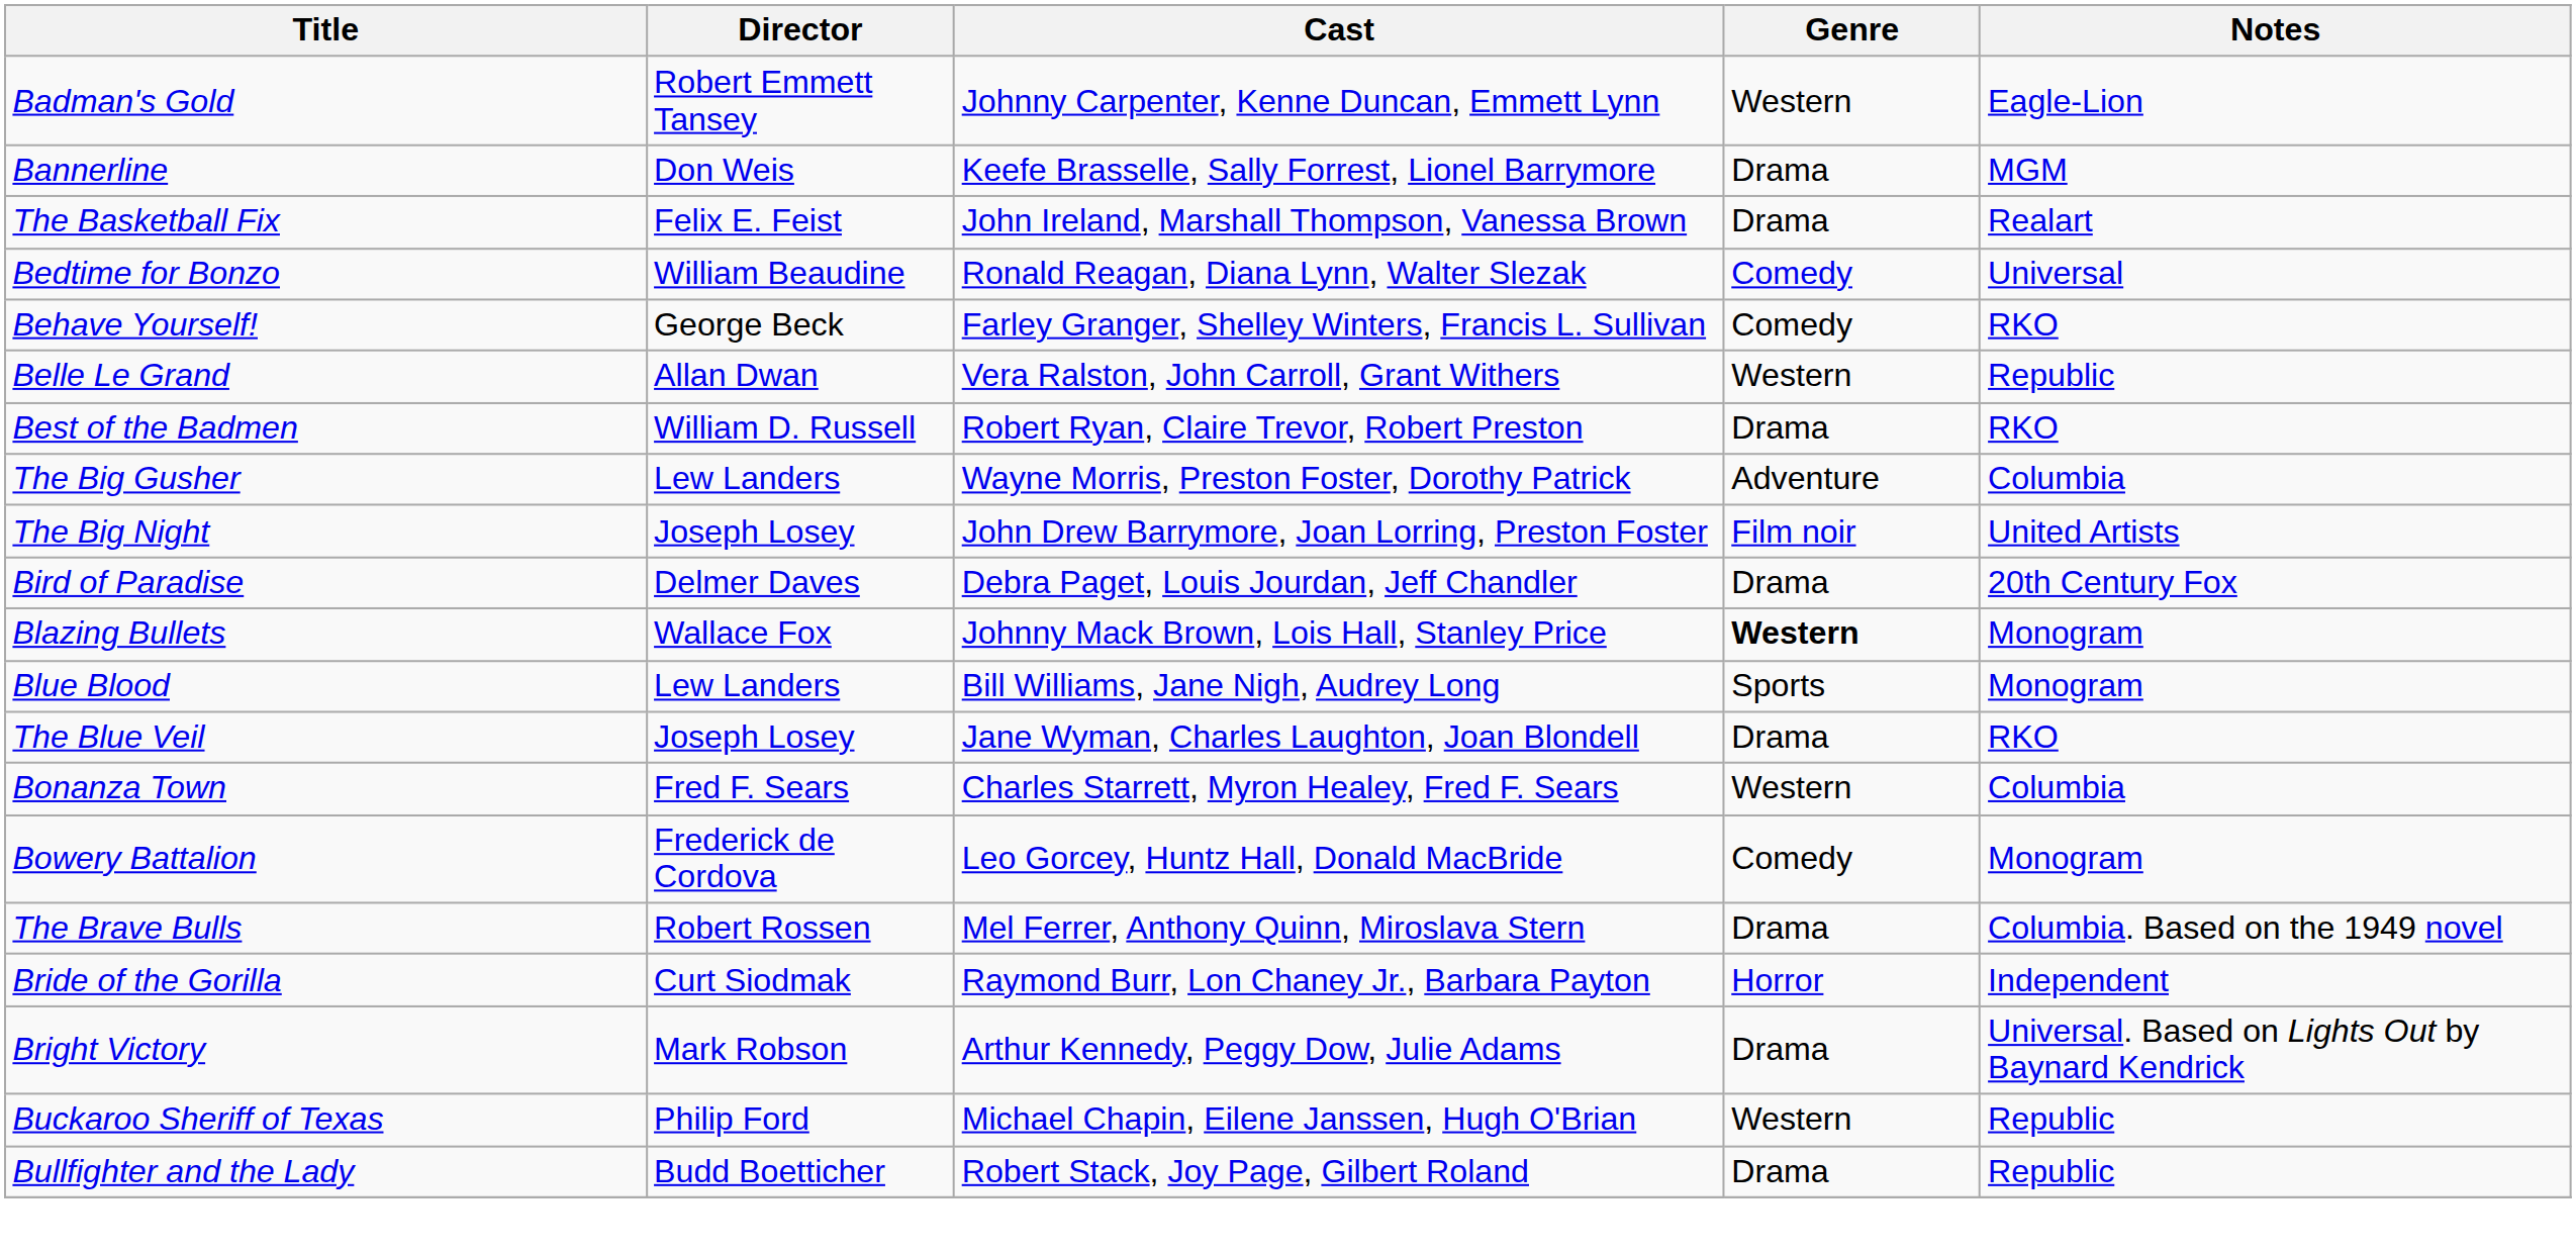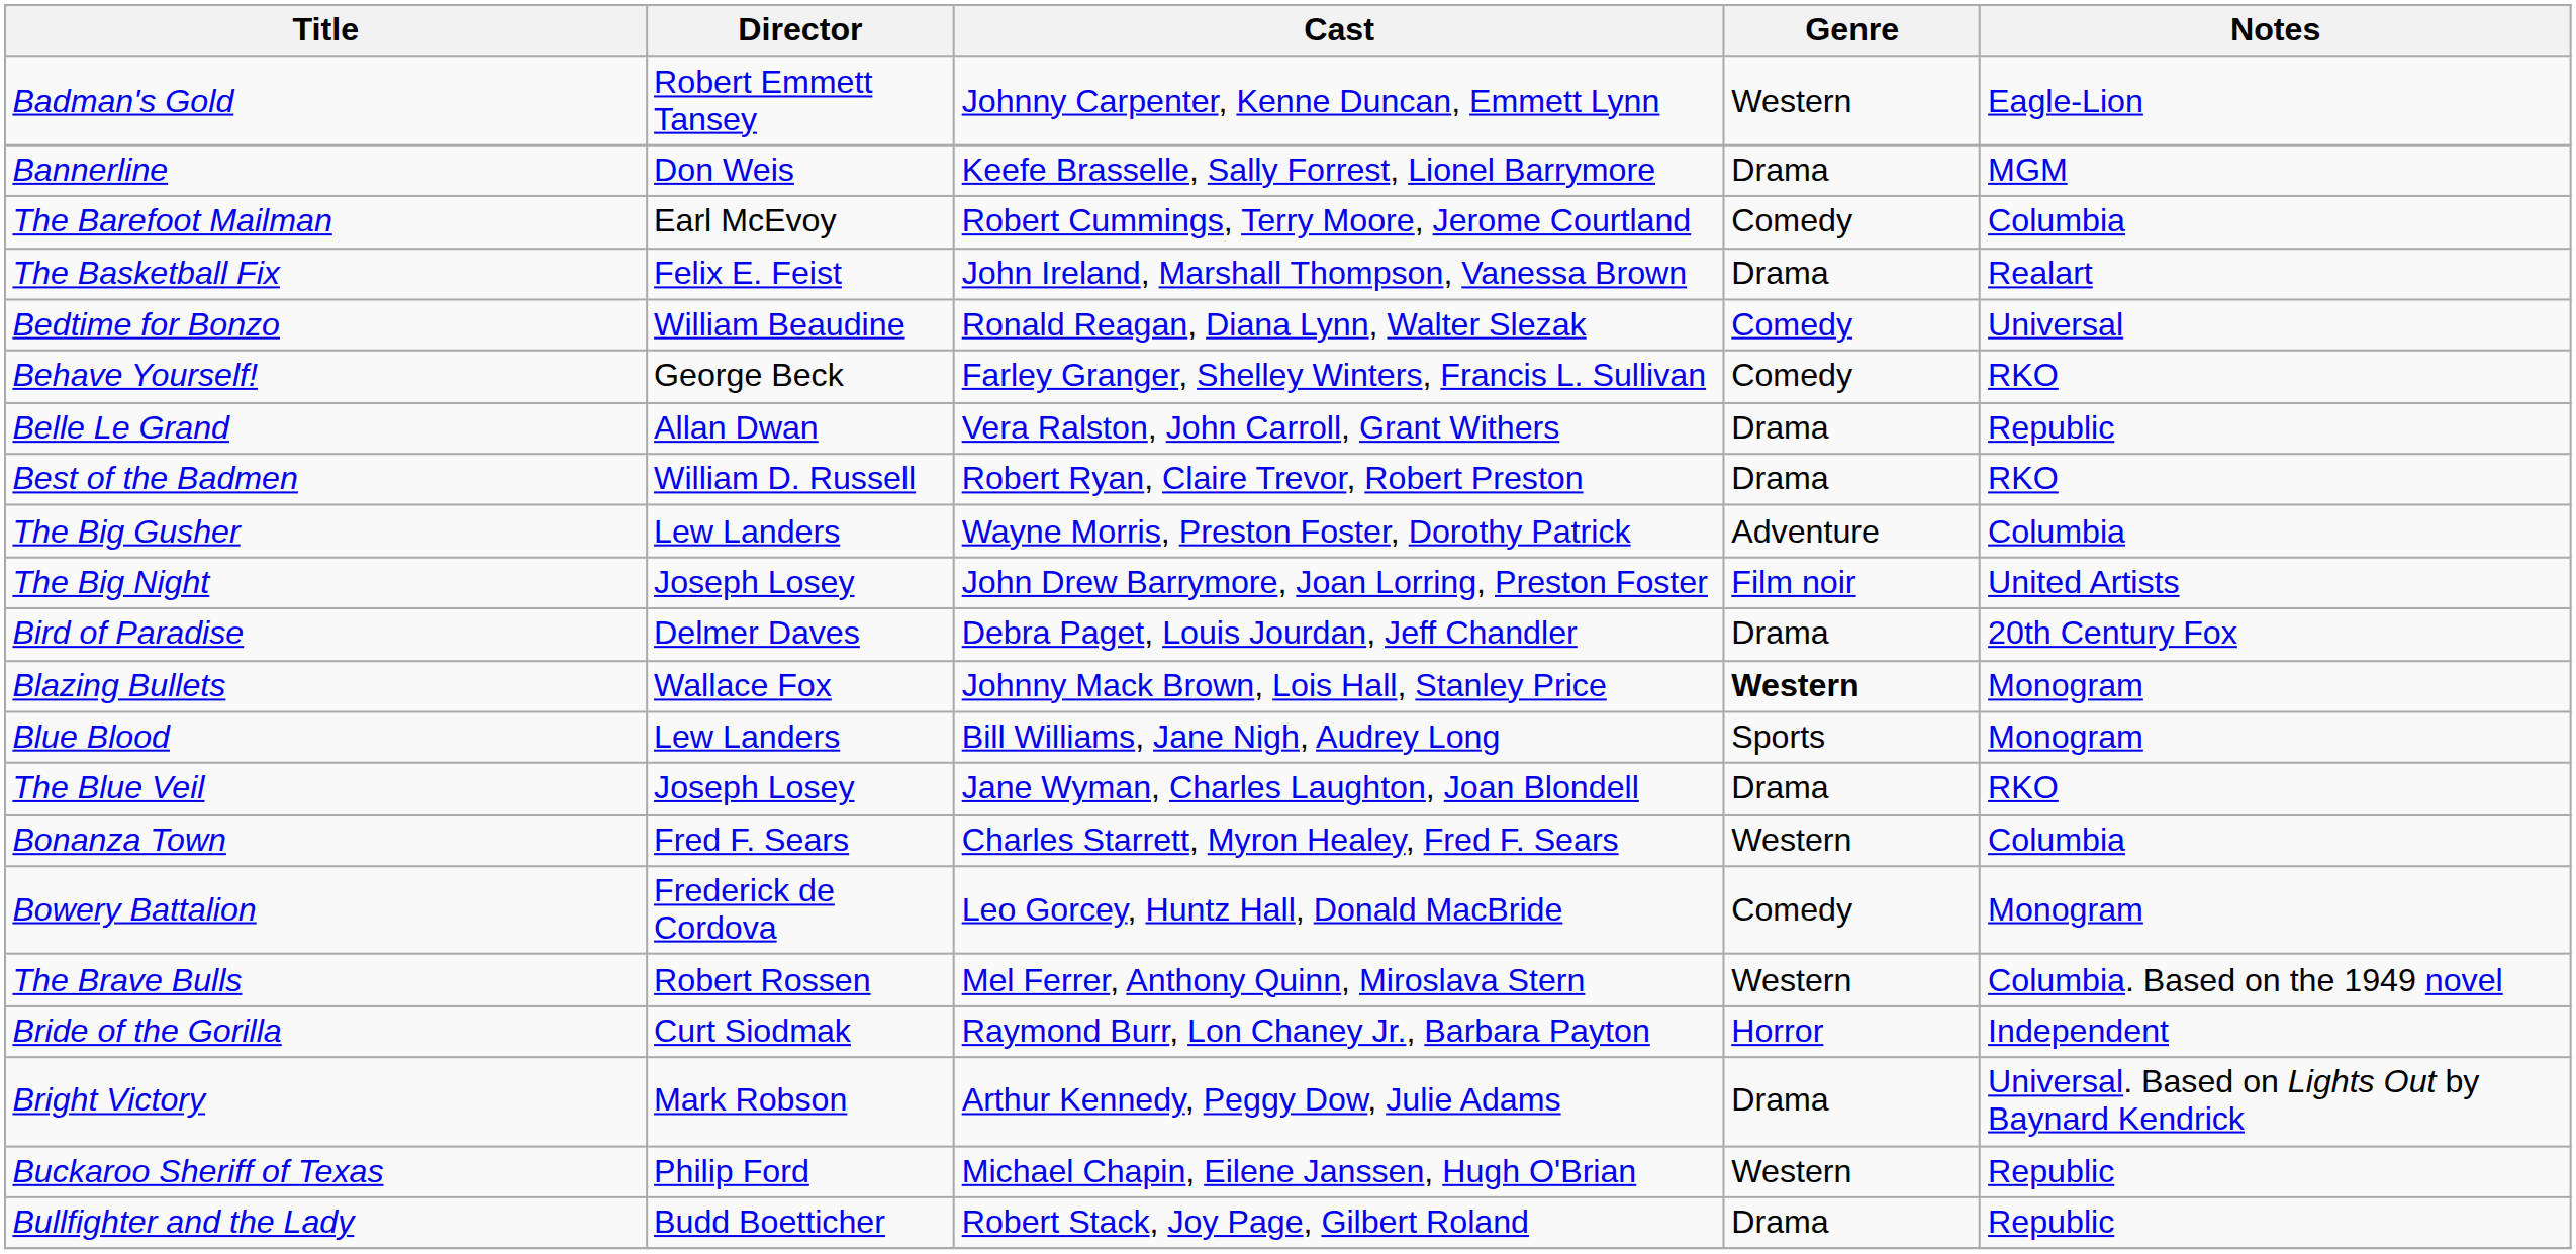 <table class="wikitable" width= "100%">
 <tr>
 <th width=25%>Title</th>
 <th width=12%>Director</th>
 <th width=30%>Cast</th>
 <th width=10%>Genre</th>
 <th width=24%>Notes</th>
 </tr>
 <tr>
 <td><em><a href='#'>Badman's Gold</a></em></td>
 <td><a href='#'>Robert Emmett Tansey </a></td>
 <td><a href='#'>Johnny Carpenter</a>, <a href='#'>Kenne Duncan</a>, <a href='#'>Emmett Lynn</a></td>
 <td>Western</td>
 <td><a href='#'>Eagle-Lion</a></td>
 </tr>
 <tr>
 <td><em><a href='#'>Bannerline</a></em></td>
 <td><a href='#'>Don Weis</a></td>
 <td><a href='#'>Keefe Brasselle</a>, <a href='#'>Sally Forrest</a>, <a href='#'>Lionel Barrymore</a></td>
 <td>Drama</td>
 <td><a href='#'>MGM</a></td>
+</tr>
+<tr>
+<td><em><a href='#'>The Barefoot Mailman</a></em></td>
+<td>Earl McEvoy</td>
+<td><a href='#'>Robert Cummings</a>, <a href='#'>Terry Moore</a>, <a href='#'>Jerome Courtland</a></td>
+<td>Comedy</td>
+<td><a href='#'>Columbia</a></td>
 </tr>
 <tr>
 <td><em><a href='#'>The Basketball Fix</a></em></td>
 <td><a href='#'>Felix E. Feist</a></td>
 <td><a href='#'>John Ireland</a>, <a href='#'>Marshall Thompson</a>, <a href='#'>Vanessa Brown</a></td>
 <td>Drama</td>
 <td><a href='#'>Realart</a></td>
 </tr>
 <tr>
 <td><em><a href='#'>Bedtime for Bonzo</a></em></td>
 <td><a href='#'>William Beaudine</a></td>
 <td><a href='#'>Ronald Reagan</a>, <a href='#'>Diana Lynn</a>, <a href='#'>Walter Slezak</a></td>
 <td><a href='#'>Comedy</a></td>
 <td><a href='#'>Universal</a></td>
 </tr>
 <tr>
 <td><em><a href='#'>Behave Yourself!</a></em></td>
 <td>George Beck</td>
 <td><a href='#'>Farley Granger</a>, <a href='#'>Shelley Winters</a>, <a href='#'>Francis L. Sullivan</a></td>
 <td>Comedy</td>
 <td><a href='#'>RKO</a></td>
 </tr>
 <tr>
 <td><em><a href='#'>Belle Le Grand</a></em></td>
 <td><a href='#'>Allan Dwan</a></td>
 <td><a href='#'>Vera Ralston</a>, <a href='#'>John Carroll</a>, <a href='#'>Grant Withers</a></td>
-<td>Western</td>
+<td>Drama</td>
 <td><a href='#'>Republic</a></td>
 </tr>
 <tr>
 <td><em><a href='#'>Best of the Badmen</a></em></td>
 <td><a href='#'>William D. Russell</a></td>
 <td><a href='#'>Robert Ryan</a>, <a href='#'>Claire Trevor</a>, <a href='#'>Robert Preston</a></td>
 <td>Drama</td>
 <td><a href='#'>RKO</a></td>
 </tr>
 <tr>
 <td><em><a href='#'>The Big Gusher</a></em></td>
 <td><a href='#'>Lew Landers</a></td>
 <td><a href='#'>Wayne Morris</a>, <a href='#'>Preston Foster</a>, <a href='#'>Dorothy Patrick</a></td>
 <td>Adventure</td>
 <td><a href='#'>Columbia</a></td>
 </tr>
 <tr>
 <td><em><a href='#'>The Big Night</a></em></td>
 <td><a href='#'>Joseph Losey</a></td>
 <td><a href='#'>John Drew Barrymore</a>, <a href='#'>Joan Lorring</a>, <a href='#'>Preston Foster</a></td>
 <td><a href='#'>Film noir</a></td>
 <td><a href='#'>United Artists</a></td>
 </tr>
 <tr>
 <td><em><a href='#'>Bird of Paradise</a></em></td>
 <td><a href='#'>Delmer Daves</a></td>
 <td><a href='#'>Debra Paget</a>, <a href='#'>Louis Jourdan</a>, <a href='#'>Jeff Chandler</a></td>
 <td>Drama</td>
 <td><a href='#'>20th Century Fox</a></td>
 </tr>
 <tr>
 <td><em><a href='#'>Blazing Bullets</a></em></td>
 <td><a href='#'>Wallace Fox</a></td>
 <td><a href='#'>Johnny Mack Brown</a>, <a href='#'>Lois Hall</a>, <a href='#'>Stanley Price</a></td>
 <td><strong>Western</strong></td>
 <td><a href='#'>Monogram</a></td>
 </tr>
 <tr>
 <td><em><a href='#'>Blue Blood</a></em></td>
 <td><a href='#'>Lew Landers</a></td>
 <td><a href='#'>Bill Williams</a>, <a href='#'>Jane Nigh</a>, <a href='#'>Audrey Long</a></td>
 <td>Sports</td>
 <td><a href='#'>Monogram</a></td>
 </tr>
 <tr>
 <td><em><a href='#'>The Blue Veil</a></em></td>
 <td><a href='#'>Joseph Losey</a></td>
 <td><a href='#'>Jane Wyman</a>, <a href='#'>Charles Laughton</a>, <a href='#'>Joan Blondell</a></td>
 <td>Drama</td>
 <td><a href='#'>RKO</a></td>
 </tr>
 <tr>
 <td><em><a href='#'>Bonanza Town</a></em></td>
 <td><a href='#'>Fred F. Sears</a></td>
 <td><a href='#'>Charles Starrett</a>, <a href='#'>Myron Healey</a>, <a href='#'>Fred F. Sears</a></td>
 <td>Western</td>
 <td><a href='#'>Columbia</a></td>
 </tr>
 <tr>
 <td><em><a href='#'>Bowery Battalion</a></em></td>
 <td><a href='#'>Frederick de Cordova</a></td>
 <td><a href='#'>Leo Gorcey</a>, <a href='#'>Huntz Hall</a>, <a href='#'>Donald MacBride</a></td>
 <td>Comedy</td>
 <td><a href='#'>Monogram</a></td>
 </tr>
 <tr>
 <td><em><a href='#'>The Brave Bulls</a></em></td>
 <td><a href='#'>Robert Rossen</a></td>
 <td><a href='#'>Mel Ferrer</a>, <a href='#'>Anthony Quinn</a>, <a href='#'>Miroslava Stern</a></td>
-<td>Drama</td>
+<td>Western</td>
 <td><a href='#'>Columbia</a>. Based on the 1949 <a href='#'>novel</a></td>
 </tr>
 <tr>
 <td><em><a href='#'>Bride of the Gorilla</a></em></td>
 <td><a href='#'>Curt Siodmak</a></td>
 <td><a href='#'>Raymond Burr</a>, <a href='#'>Lon Chaney Jr.</a>, <a href='#'>Barbara Payton</a></td>
 <td><a href='#'>Horror</a></td>
 <td><a href='#'>Independent</a></td>
 </tr>
 <tr>
 <td><em><a href='#'>Bright Victory</a></em></td>
 <td><a href='#'>Mark Robson</a></td>
 <td><a href='#'>Arthur Kennedy</a>, <a href='#'>Peggy Dow</a>, <a href='#'>Julie Adams</a></td>
 <td>Drama</td>
 <td><a href='#'>Universal</a>. Based on <em>Lights Out</em> by <a href='#'>Baynard Kendrick</a></td>
 </tr>
 <tr>
 <td><em><a href='#'>Buckaroo Sheriff of Texas</a></em></td>
 <td><a href='#'>Philip Ford</a></td>
 <td><a href='#'>Michael Chapin</a>, <a href='#'>Eilene Janssen</a>, <a href='#'>Hugh O'Brian</a></td>
 <td>Western</td>
 <td><a href='#'>Republic</a></td>
 </tr>
 <tr>
 <td><em><a href='#'>Bullfighter and the Lady</a></em></td>
 <td><a href='#'>Budd Boetticher</a></td>
 <td><a href='#'>Robert Stack</a>, <a href='#'>Joy Page</a>, <a href='#'>Gilbert Roland</a></td>
 <td>Drama</td>
 <td><a href='#'>Republic</a></td>
 </tr>
 <tr>
 </tr>
 </table>
